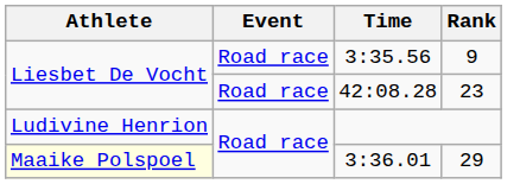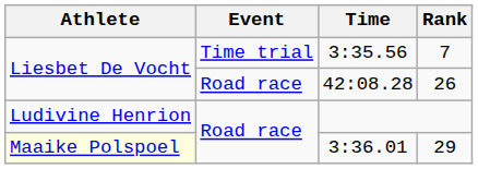 <table class="wikitable" style="font-size:90%">
 <tr>
 <th>Athlete</th>
 <th>Event</th>
 <th>Time</th>
 <th>Rank</th>
 </tr>
 <tr align=center>
 <td rowspan=2 align=left><a href='#'>Liesbet De Vocht</a></td>
-<td align=left><a href='#'>Road race</a></td>
+<td align=left><a href='#'>Time trial</a></td>
 <td>3:35.56</td>
-<td>9</td>
+<td>7</td>
 </tr>
 <tr align=center>
 <td align=left><a href='#'>Road race</a></td>
 <td>42:08.28</td>
-<td>23</td>
+<td>26</td>
 </tr>
 <tr align=center>
 <td align=left><a href='#'>Ludivine Henrion</a></td>
 <td align=left rowspan=2><a href='#'>Road race</a></td>
 <td colspan=2></td>
 </tr>
 <tr align=center>
 <td align=left style="background: lightyellow;"><a href='#'>Maaike Polspoel</a></td>
 <td>3:36.01</td>
 <td>29</td>
 </tr>
 </table>
